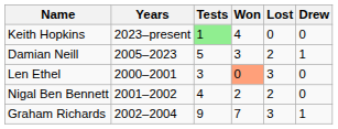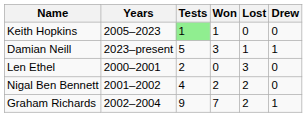 <table class="sortable wikitable">
 <tr>
 <th>Name</th>
 <th>Years</th>
 <th>Tests</th>
 <th>Won</th>
 <th>Lost</th>
 <th>Drew</th>
 </tr>
 <tr>
 <td>Keith Hopkins</td>
-<td>2023–present</td>
+<td>2005–2023</td>
 <td style="background: lightgreen;">1</td>
-<td>4</td>
+<td>1</td>
 <td>0</td>
 <td>0</td>
 </tr>
 <tr>
 <td>Damian Neill</td>
-<td>2005–2023</td>
+<td>2023–present</td>
 <td>5</td>
 <td>3</td>
-<td>2</td>
+<td>1</td>
 <td>1</td>
 </tr>
 <tr>
 <td>Len Ethel</td>
 <td>2000–2001</td>
-<td>3</td>
-<td style="background: lightsalmon;">0</td>
+<td>2</td>
+<td>0</td>
 <td>3</td>
 <td>0</td>
 </tr>
 <tr>
 <td>Nigal Ben Bennett</td>
 <td>2001–2002</td>
 <td>4</td>
 <td>2</td>
 <td>2</td>
 <td>0</td>
 </tr>
 <tr>
 <td>Graham Richards</td>
 <td>2002–2004</td>
 <td>9</td>
 <td>7</td>
-<td>3</td>
+<td>2</td>
 <td>1</td>
 </tr>
 </table>
